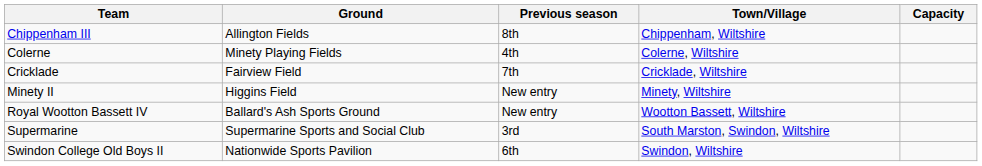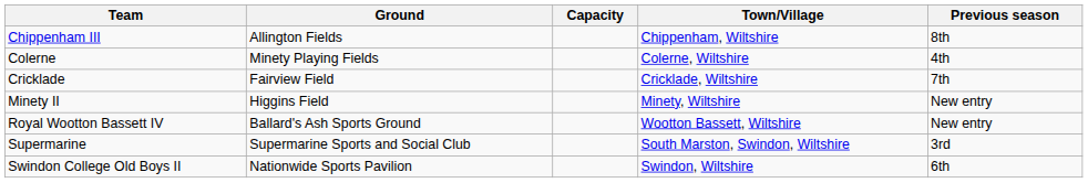 <table class="wikitable sortable" width=100%>
 <tr>
 <th>Team</th>
 <th>Ground</th>
+<th>Capacity</th>
+<th>Town/Village</th>
 <th>Previous season</th>
-<th>Town/Village</th>
-<th>Capacity</th>
 </tr>
 <tr>
 <td><a href='#'>Chippenham III</a></td>
 <td>Allington Fields</td>
+<td></td>
+<td><a href='#'>Chippenham</a>, <a href='#'>Wiltshire</a></td>
 <td>8th</td>
-<td><a href='#'>Chippenham</a>, <a href='#'>Wiltshire</a></td>
-<td></td>
 </tr>
 <tr>
 <td>Colerne</td>
 <td>Minety Playing Fields</td>
+<td></td>
+<td><a href='#'>Colerne</a>, <a href='#'>Wiltshire</a></td>
 <td>4th</td>
-<td><a href='#'>Colerne</a>, <a href='#'>Wiltshire</a></td>
-<td></td>
 </tr>
 <tr>
 <td>Cricklade</td>
 <td>Fairview Field</td>
+<td></td>
+<td><a href='#'>Cricklade</a>, <a href='#'>Wiltshire</a></td>
 <td>7th</td>
-<td><a href='#'>Cricklade</a>, <a href='#'>Wiltshire</a></td>
-<td></td>
 </tr>
 <tr>
 <td>Minety II</td>
 <td>Higgins Field</td>
+<td></td>
+<td><a href='#'>Minety</a>, <a href='#'>Wiltshire</a></td>
 <td>New entry</td>
-<td><a href='#'>Minety</a>, <a href='#'>Wiltshire</a></td>
-<td></td>
 </tr>
 <tr>
 <td>Royal Wootton Bassett IV</td>
 <td>Ballard's Ash Sports Ground</td>
+<td></td>
+<td><a href='#'>Wootton Bassett</a>, <a href='#'>Wiltshire</a></td>
 <td>New entry</td>
-<td><a href='#'>Wootton Bassett</a>, <a href='#'>Wiltshire</a></td>
-<td></td>
 </tr>
 <tr>
 <td>Supermarine</td>
 <td>Supermarine Sports and Social Club</td>
+<td></td>
+<td><a href='#'>South Marston</a>, <a href='#'>Swindon</a>, <a href='#'>Wiltshire</a></td>
 <td>3rd</td>
-<td><a href='#'>South Marston</a>, <a href='#'>Swindon</a>, <a href='#'>Wiltshire</a></td>
-<td></td>
 </tr>
 <tr>
 <td>Swindon College Old Boys II</td>
 <td>Nationwide Sports Pavilion</td>
+<td></td>
+<td><a href='#'>Swindon</a>, <a href='#'>Wiltshire</a></td>
 <td>6th</td>
-<td><a href='#'>Swindon</a>, <a href='#'>Wiltshire</a></td>
-<td></td>
 </tr>
 </table>
